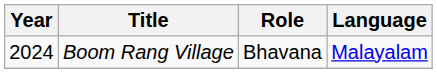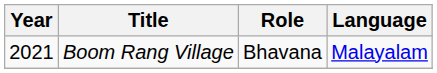 <table class="wikitable sortable">
 <tr>
 <th>Year</th>
 <th>Title</th>
 <th>Role</th>
 <th>Language</th>
 </tr>
 <tr>
-<td>2024</td>
+<td>2021</td>
 <td><em>Boom Rang Village</em></td>
 <td>Bhavana</td>
 <td><a href='#'>Malayalam</a></td>
 </tr>
 <tr>
 </tr>
 </table>
